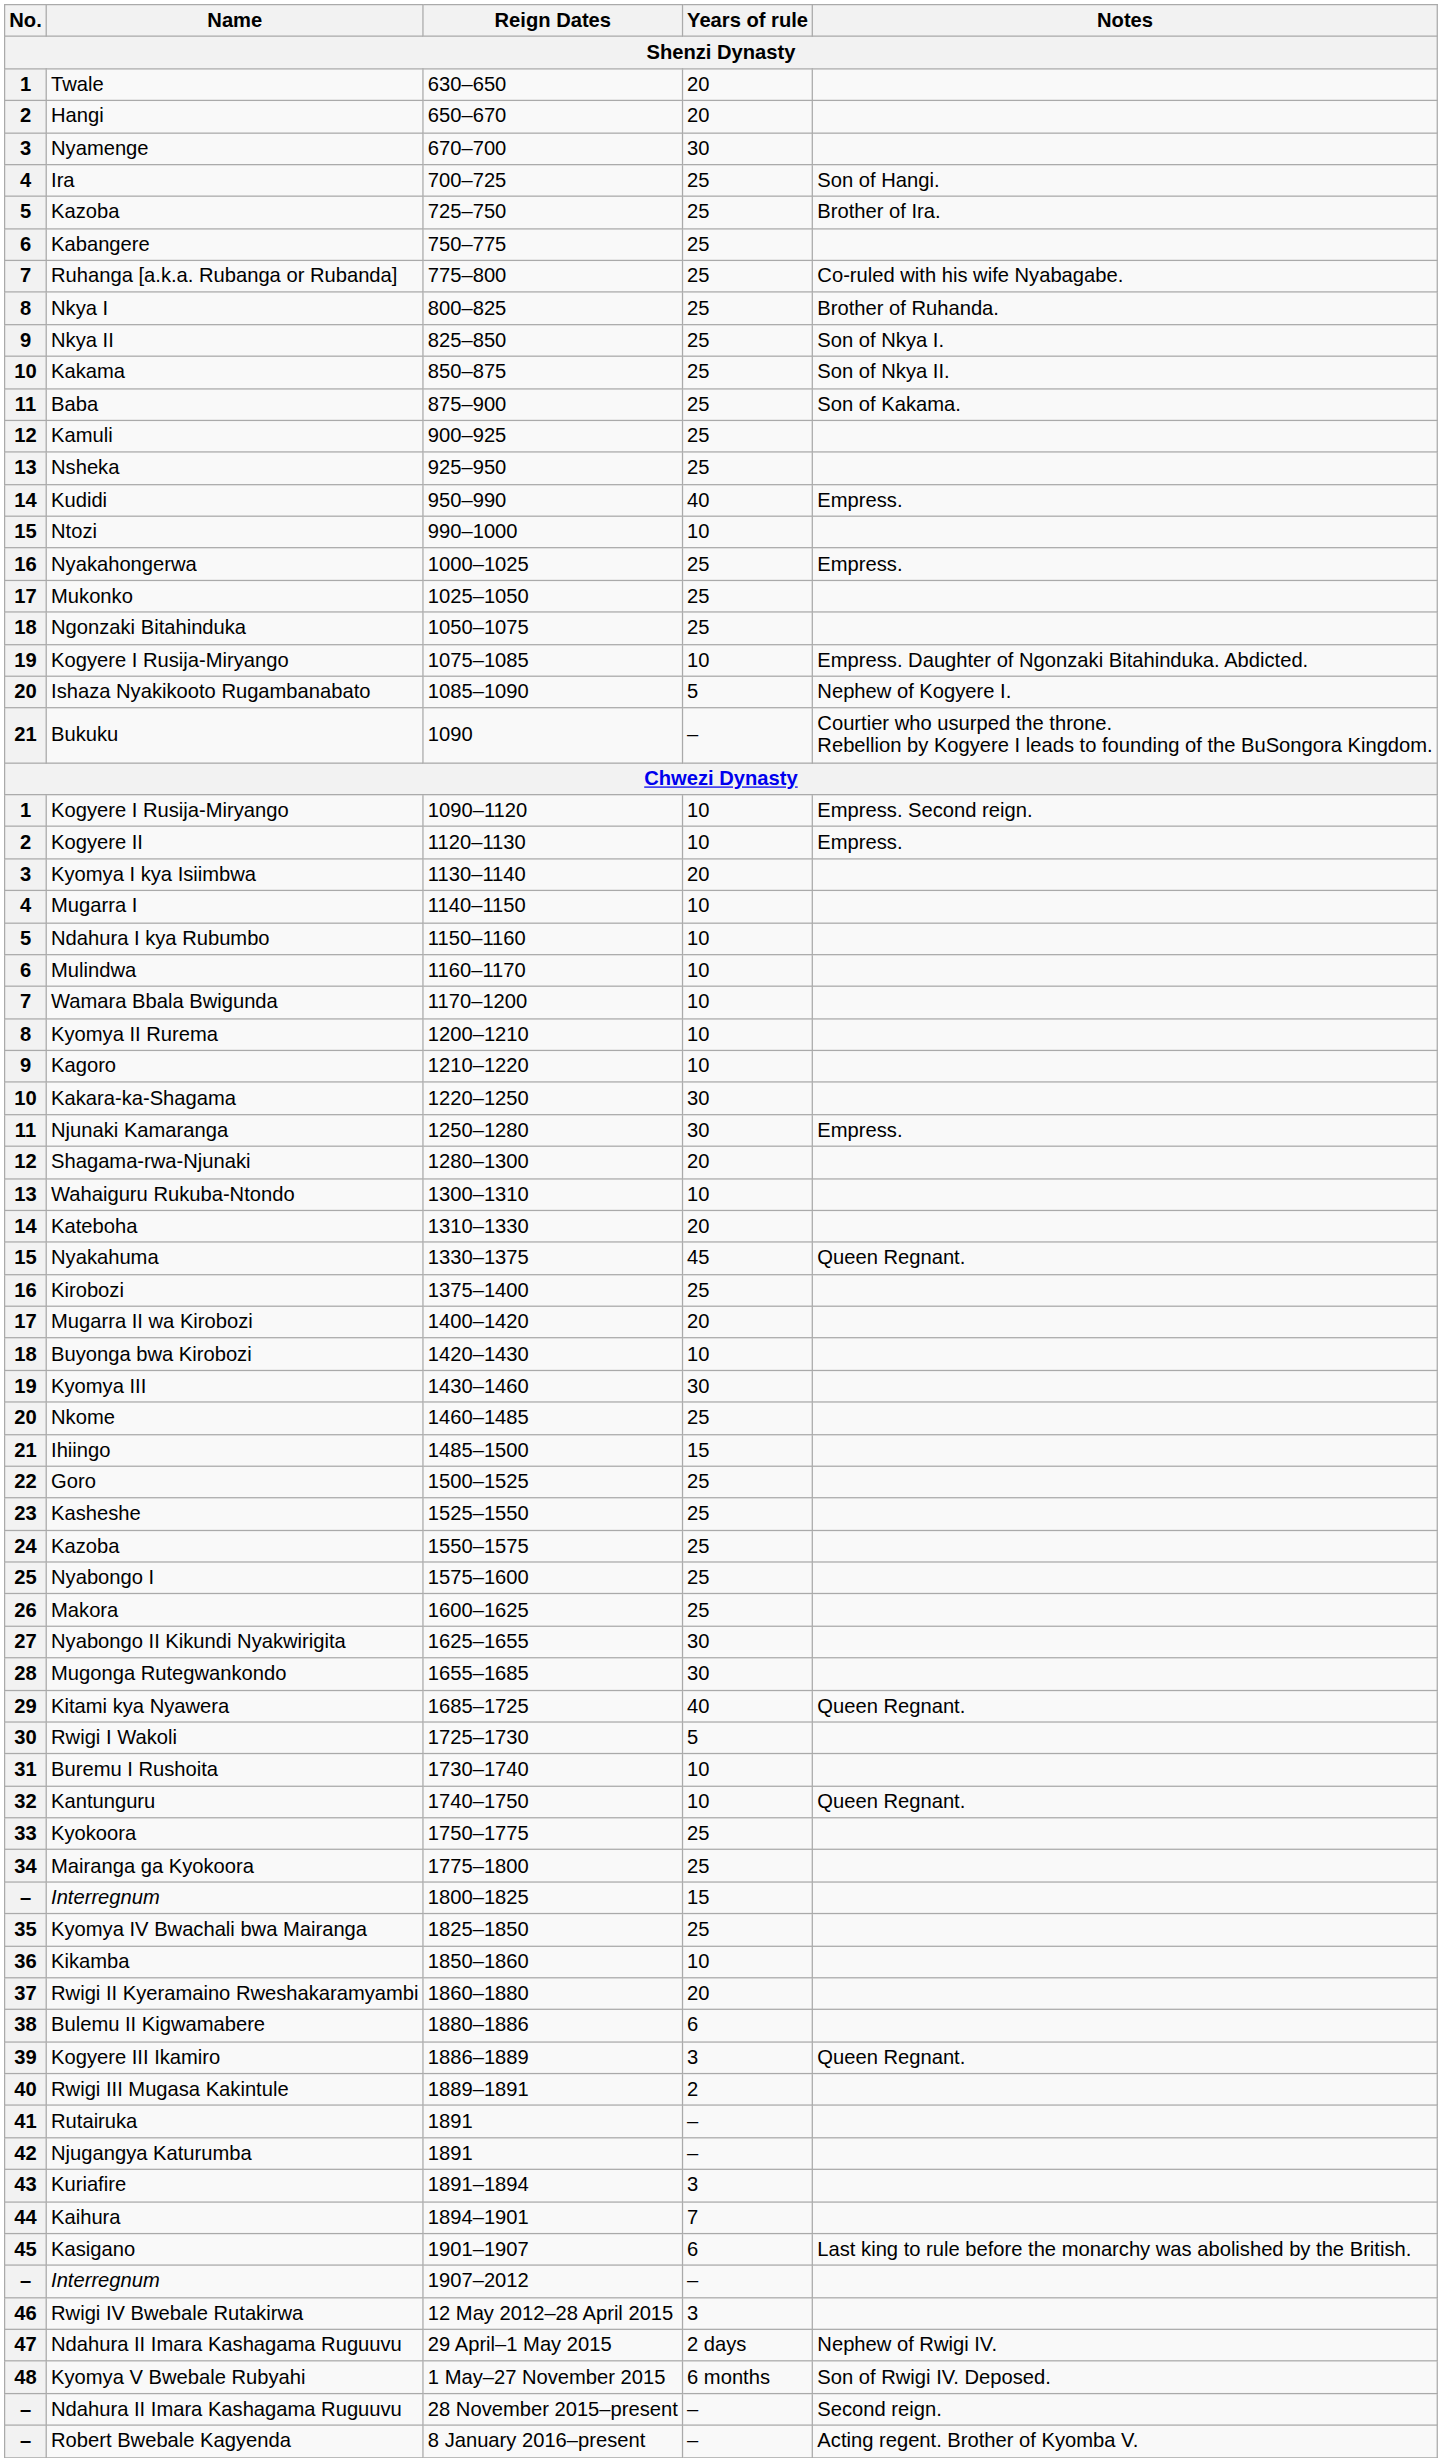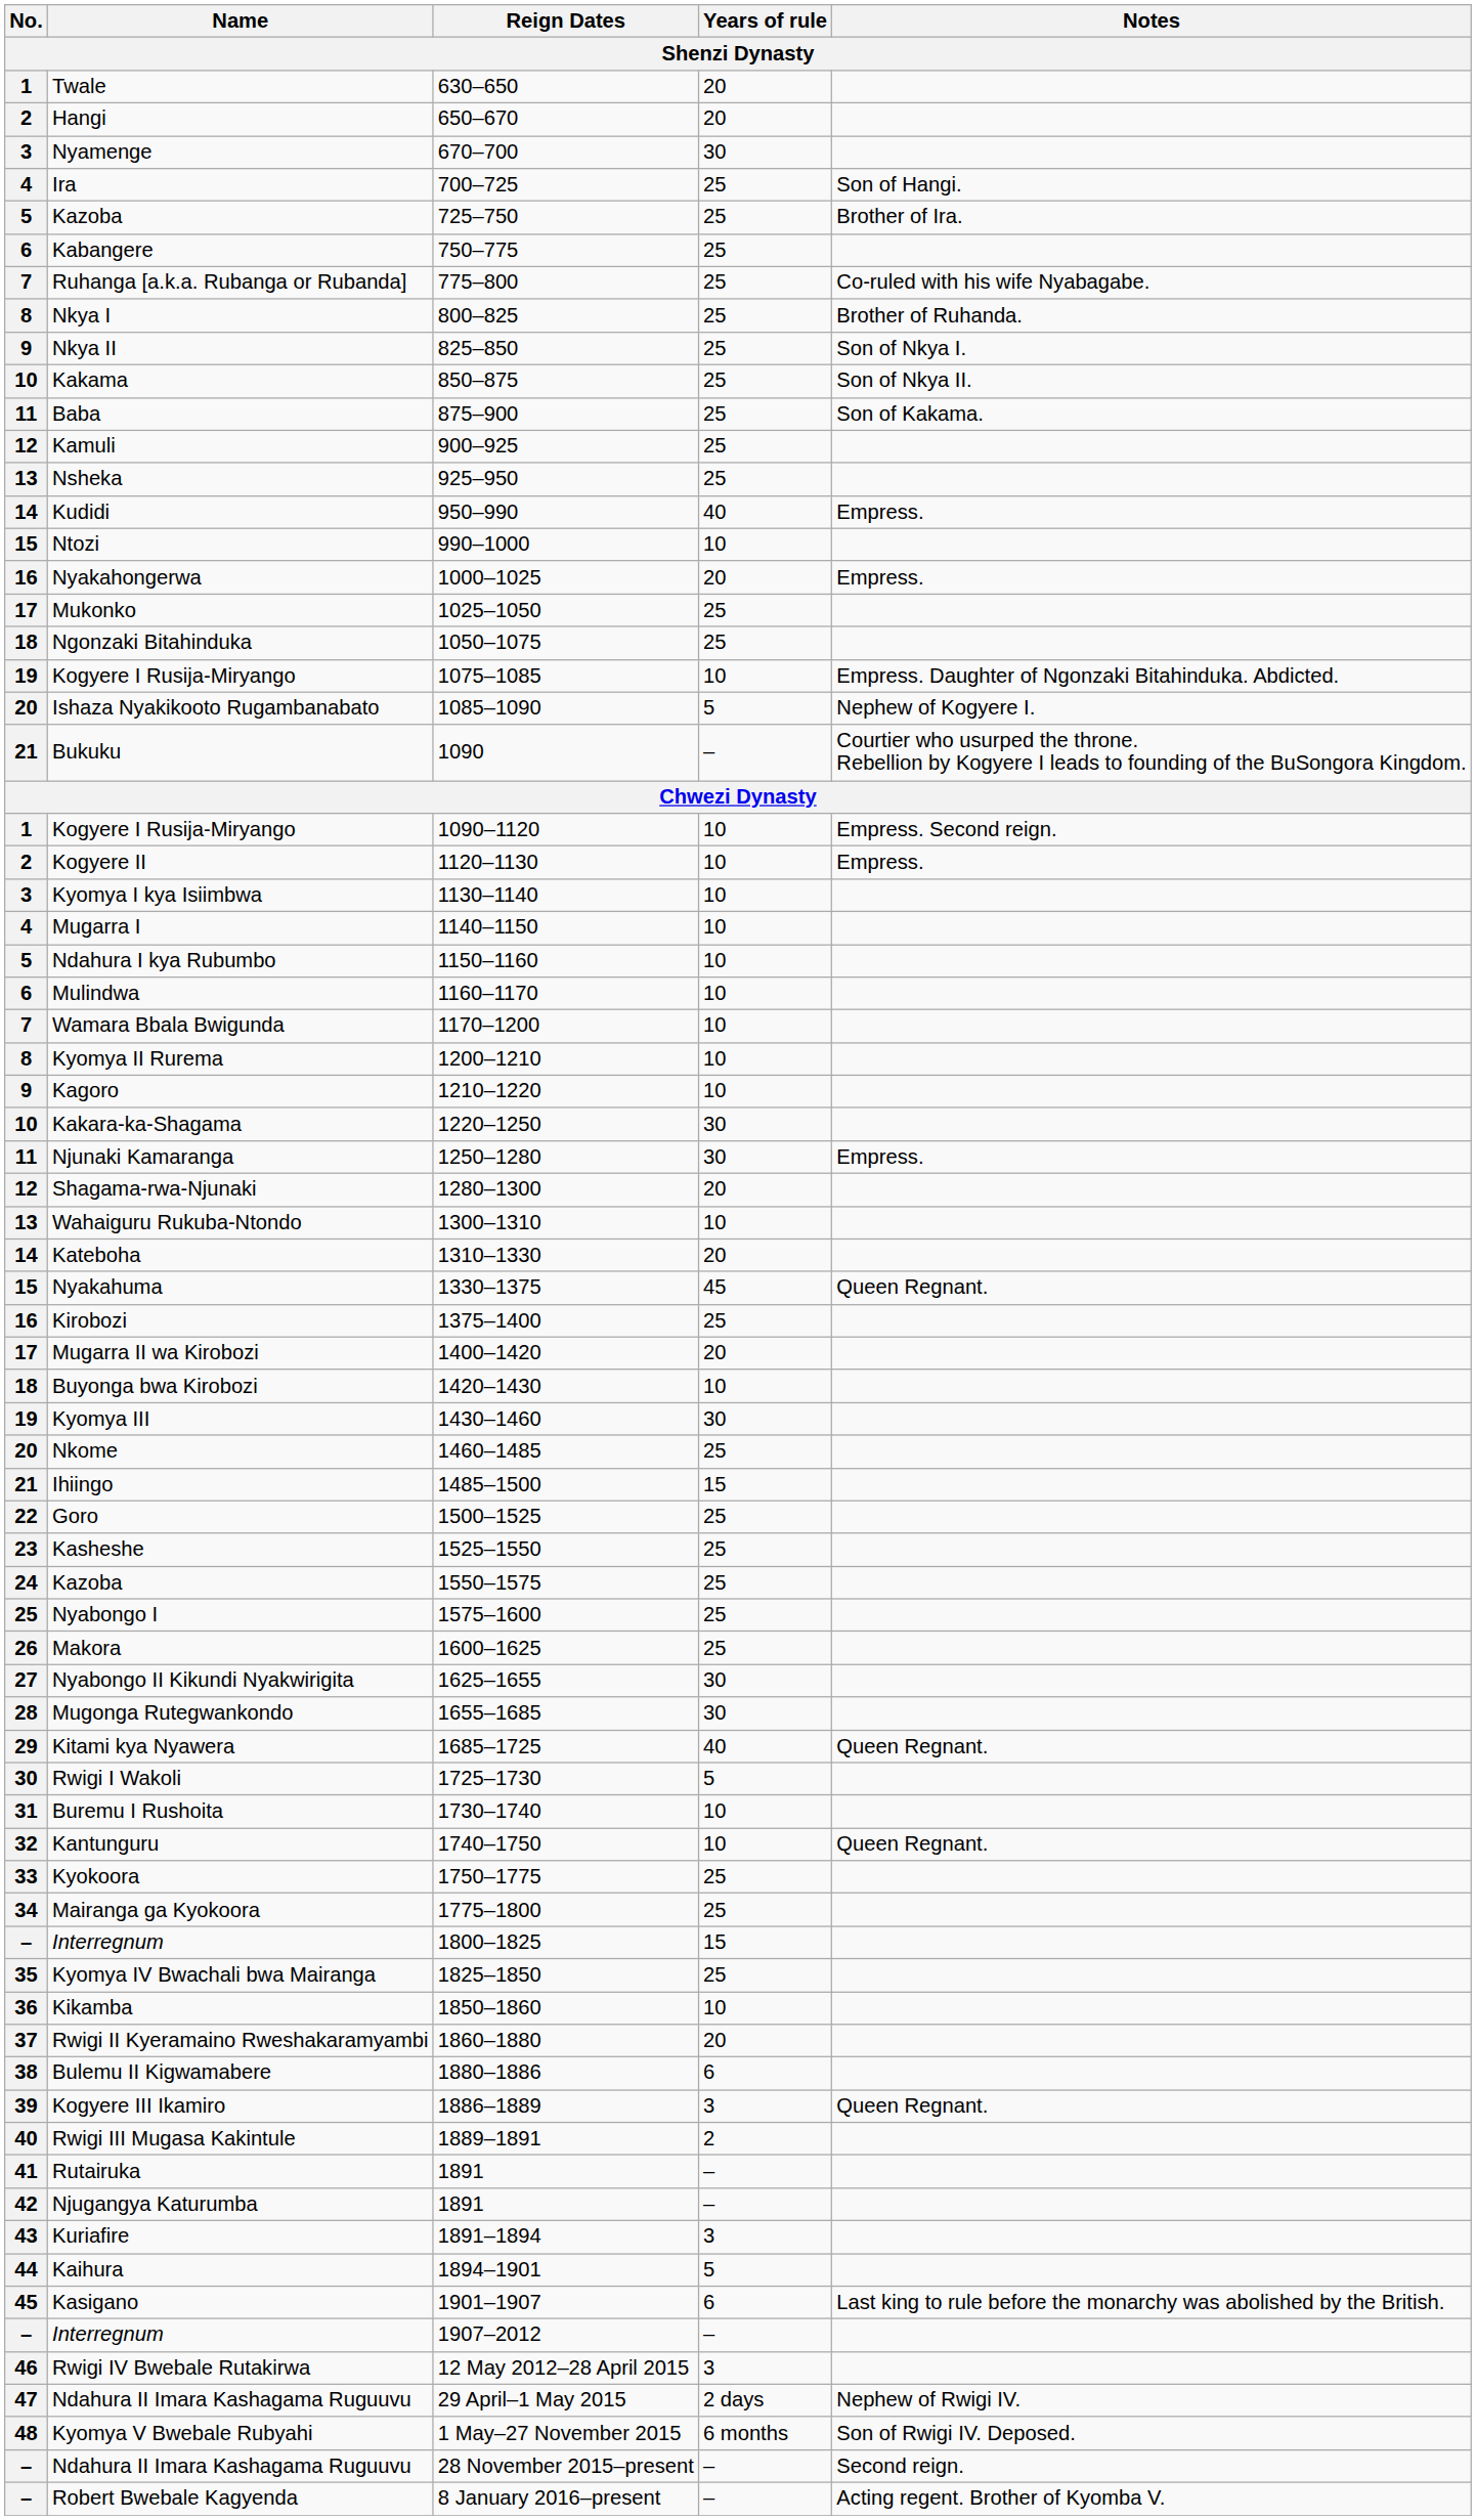 <table class="wikitable">
 <tr>
 <th>No.</th>
 <th>Name</th>
 <th>Reign Dates</th>
 <th>Years of rule</th>
 <th>Notes</th>
 </tr>
 <tr>
 <th colspan="5">Shenzi Dynasty</th>
 </tr>
 <tr>
 <th>1</th>
 <td>Twale</td>
 <td>630–650</td>
 <td>20</td>
 <td></td>
 </tr>
 <tr>
 <th>2</th>
 <td>Hangi</td>
 <td>650–670</td>
 <td>20</td>
 <td></td>
 </tr>
 <tr>
 <th>3</th>
 <td>Nyamenge</td>
 <td>670–700</td>
 <td>30</td>
 <td></td>
 </tr>
 <tr>
 <th>4</th>
 <td>Ira</td>
 <td>700–725</td>
 <td>25</td>
 <td>Son of Hangi.</td>
 </tr>
 <tr>
 <th>5</th>
 <td>Kazoba</td>
 <td>725–750</td>
 <td>25</td>
 <td>Brother of Ira.</td>
 </tr>
 <tr>
 <th>6</th>
 <td>Kabangere</td>
 <td>750–775</td>
 <td>25</td>
 <td></td>
 </tr>
 <tr>
 <th>7</th>
 <td>Ruhanga [a.k.a. Rubanga or Rubanda]</td>
 <td>775–800</td>
 <td>25</td>
 <td>Co-ruled with his wife Nyabagabe.</td>
 </tr>
 <tr>
 <th>8</th>
 <td>Nkya I</td>
 <td>800–825</td>
 <td>25</td>
 <td>Brother of Ruhanda.</td>
 </tr>
 <tr>
 <th>9</th>
 <td>Nkya II</td>
 <td>825–850</td>
 <td>25</td>
 <td>Son of Nkya I.</td>
 </tr>
 <tr>
 <th>10</th>
 <td>Kakama</td>
 <td>850–875</td>
 <td>25</td>
 <td>Son of Nkya II.</td>
 </tr>
 <tr>
 <th>11</th>
 <td>Baba</td>
 <td>875–900</td>
 <td>25</td>
 <td>Son of Kakama.</td>
 </tr>
 <tr>
 <th>12</th>
 <td>Kamuli</td>
 <td>900–925</td>
 <td>25</td>
 <td></td>
 </tr>
 <tr>
 <th>13</th>
 <td>Nsheka</td>
 <td>925–950</td>
 <td>25</td>
 <td></td>
 </tr>
 <tr>
 <th>14</th>
 <td>Kudidi</td>
 <td>950–990</td>
 <td>40</td>
 <td>Empress.</td>
 </tr>
 <tr>
 <th>15</th>
 <td>Ntozi</td>
 <td>990–1000</td>
 <td>10</td>
 <td></td>
 </tr>
 <tr>
 <th>16</th>
 <td>Nyakahongerwa</td>
 <td>1000–1025</td>
-<td>25</td>
+<td>20</td>
 <td>Empress.</td>
 </tr>
 <tr>
 <th>17</th>
 <td>Mukonko</td>
 <td>1025–1050</td>
 <td>25</td>
 <td></td>
 </tr>
 <tr>
 <th>18</th>
 <td>Ngonzaki Bitahinduka</td>
 <td>1050–1075</td>
 <td>25</td>
 <td></td>
 </tr>
 <tr>
 <th>19</th>
 <td>Kogyere I Rusija-Miryango</td>
 <td>1075–1085</td>
 <td>10</td>
 <td>Empress. Daughter of Ngonzaki Bitahinduka. Abdicted.</td>
 </tr>
 <tr>
 <th>20</th>
 <td>Ishaza Nyakikooto Rugambanabato</td>
 <td>1085–1090</td>
 <td>5</td>
 <td>Nephew of Kogyere I.</td>
 </tr>
 <tr>
 <th>21</th>
 <td>Bukuku</td>
 <td>1090</td>
 <td>–</td>
 <td>Courtier who usurped the throne.<br>Rebellion by Kogyere I leads to founding of the BuSongora Kingdom.</td>
 </tr>
 <tr>
 <th colspan="5"><a href='#'>Chwezi Dynasty</a></th>
 </tr>
 <tr>
 <th>1</th>
 <td>Kogyere I Rusija-Miryango</td>
 <td>1090–1120</td>
 <td>10</td>
 <td>Empress. Second reign.</td>
 </tr>
 <tr>
 <th>2</th>
 <td>Kogyere II</td>
 <td>1120–1130</td>
 <td>10</td>
 <td>Empress.</td>
 </tr>
 <tr>
 <th>3</th>
 <td>Kyomya I kya Isiimbwa</td>
 <td>1130–1140</td>
-<td>20</td>
+<td>10</td>
 <td></td>
 </tr>
 <tr>
 <th>4</th>
 <td>Mugarra I</td>
 <td>1140–1150</td>
 <td>10</td>
 <td></td>
 </tr>
 <tr>
 <th>5</th>
 <td>Ndahura I kya Rubumbo</td>
 <td>1150–1160</td>
 <td>10</td>
 <td></td>
 </tr>
 <tr>
 <th>6</th>
 <td>Mulindwa</td>
 <td>1160–1170</td>
 <td>10</td>
 <td></td>
 </tr>
 <tr>
 <th>7</th>
 <td>Wamara Bbala Bwigunda</td>
 <td>1170–1200</td>
 <td>10</td>
 <td></td>
 </tr>
 <tr>
 <th>8</th>
 <td>Kyomya II Rurema</td>
 <td>1200–1210</td>
 <td>10</td>
 <td></td>
 </tr>
 <tr>
 <th>9</th>
 <td>Kagoro</td>
 <td>1210–1220</td>
 <td>10</td>
 <td></td>
 </tr>
 <tr>
 <th>10</th>
 <td>Kakara-ka-Shagama</td>
 <td>1220–1250</td>
 <td>30</td>
 <td></td>
 </tr>
 <tr>
 <th>11</th>
 <td>Njunaki Kamaranga</td>
 <td>1250–1280</td>
 <td>30</td>
 <td>Empress.</td>
 </tr>
 <tr>
 <th>12</th>
 <td>Shagama-rwa-Njunaki</td>
 <td>1280–1300</td>
 <td>20</td>
 <td></td>
 </tr>
 <tr>
 <th>13</th>
 <td>Wahaiguru Rukuba-Ntondo</td>
 <td>1300–1310</td>
 <td>10</td>
 <td></td>
 </tr>
 <tr>
 <th>14</th>
 <td>Kateboha</td>
 <td>1310–1330</td>
 <td>20</td>
 <td></td>
 </tr>
 <tr>
 <th>15</th>
 <td>Nyakahuma</td>
 <td>1330–1375</td>
 <td>45</td>
 <td>Queen Regnant.</td>
 </tr>
 <tr>
 <th>16</th>
 <td>Kirobozi</td>
 <td>1375–1400</td>
 <td>25</td>
 <td></td>
 </tr>
 <tr>
 <th>17</th>
 <td>Mugarra II wa Kirobozi</td>
 <td>1400–1420</td>
 <td>20</td>
 <td></td>
 </tr>
 <tr>
 <th>18</th>
 <td>Buyonga bwa Kirobozi</td>
 <td>1420–1430</td>
 <td>10</td>
 <td></td>
 </tr>
 <tr>
 <th>19</th>
 <td>Kyomya III</td>
 <td>1430–1460</td>
 <td>30</td>
 <td></td>
 </tr>
 <tr>
 <th>20</th>
 <td>Nkome</td>
 <td>1460–1485</td>
 <td>25</td>
 <td></td>
 </tr>
 <tr>
 <th>21</th>
 <td>Ihiingo</td>
 <td>1485–1500</td>
 <td>15</td>
 <td></td>
 </tr>
 <tr>
 <th>22</th>
 <td>Goro</td>
 <td>1500–1525</td>
 <td>25</td>
 <td></td>
 </tr>
 <tr>
 <th>23</th>
 <td>Kasheshe</td>
 <td>1525–1550</td>
 <td>25</td>
 <td></td>
 </tr>
 <tr>
 <th>24</th>
 <td>Kazoba</td>
 <td>1550–1575</td>
 <td>25</td>
 <td></td>
 </tr>
 <tr>
 <th>25</th>
 <td>Nyabongo I</td>
 <td>1575–1600</td>
 <td>25</td>
 <td></td>
 </tr>
 <tr>
 <th>26</th>
 <td>Makora</td>
 <td>1600–1625</td>
 <td>25</td>
 <td></td>
 </tr>
 <tr>
 <th>27</th>
 <td>Nyabongo II Kikundi Nyakwirigita</td>
 <td>1625–1655</td>
 <td>30</td>
 <td></td>
 </tr>
 <tr>
 <th>28</th>
 <td>Mugonga Rutegwankondo</td>
 <td>1655–1685</td>
 <td>30</td>
 <td></td>
 </tr>
 <tr>
 <th>29</th>
 <td>Kitami kya Nyawera</td>
 <td>1685–1725</td>
 <td>40</td>
 <td>Queen Regnant.</td>
 </tr>
 <tr>
 <th>30</th>
 <td>Rwigi I Wakoli</td>
 <td>1725–1730</td>
 <td>5</td>
 <td></td>
 </tr>
 <tr>
 <th>31</th>
 <td>Buremu I Rushoita</td>
 <td>1730–1740</td>
 <td>10</td>
 <td></td>
 </tr>
 <tr>
 <th>32</th>
 <td>Kantunguru</td>
 <td>1740–1750</td>
 <td>10</td>
 <td>Queen Regnant.</td>
 </tr>
 <tr>
 <th>33</th>
 <td>Kyokoora</td>
 <td>1750–1775</td>
 <td>25</td>
 <td></td>
 </tr>
 <tr>
 <th>34</th>
 <td>Mairanga ga Kyokoora</td>
 <td>1775–1800</td>
 <td>25</td>
 <td></td>
 </tr>
 <tr>
 <th>–</th>
 <td><em>Interregnum</em></td>
 <td>1800–1825</td>
 <td>15</td>
 <td></td>
 </tr>
 <tr>
 <th>35</th>
 <td>Kyomya IV Bwachali bwa Mairanga</td>
 <td>1825–1850</td>
 <td>25</td>
 <td></td>
 </tr>
 <tr>
 <th>36</th>
 <td>Kikamba</td>
 <td>1850–1860</td>
 <td>10</td>
 <td></td>
 </tr>
 <tr>
 <th>37</th>
 <td>Rwigi II Kyeramaino Rweshakaramyambi</td>
 <td>1860–1880</td>
 <td>20</td>
 <td></td>
 </tr>
 <tr>
 <th>38</th>
 <td>Bulemu II Kigwamabere</td>
 <td>1880–1886</td>
 <td>6</td>
 <td></td>
 </tr>
 <tr>
 <th>39</th>
 <td>Kogyere III Ikamiro</td>
 <td>1886–1889</td>
 <td>3</td>
 <td>Queen Regnant.</td>
 </tr>
 <tr>
 <th>40</th>
 <td>Rwigi III Mugasa Kakintule</td>
 <td>1889–1891</td>
 <td>2</td>
 <td></td>
 </tr>
 <tr>
 <th>41</th>
 <td>Rutairuka</td>
 <td>1891</td>
 <td>–</td>
 <td></td>
 </tr>
 <tr>
 <th>42</th>
 <td>Njugangya Katurumba</td>
 <td>1891</td>
 <td>–</td>
 <td></td>
 </tr>
 <tr>
 <th>43</th>
 <td>Kuriafire</td>
 <td>1891–1894</td>
 <td>3</td>
 <td></td>
 </tr>
 <tr>
 <th>44</th>
 <td>Kaihura</td>
 <td>1894–1901</td>
-<td>7</td>
+<td>5</td>
 <td></td>
 </tr>
 <tr>
 <th>45</th>
 <td>Kasigano</td>
 <td>1901–1907</td>
 <td>6</td>
 <td>Last king to rule before the monarchy was abolished by the British.</td>
 </tr>
 <tr>
 <th>–</th>
 <td><em>Interregnum</em></td>
 <td>1907–2012</td>
 <td>–</td>
 <td></td>
 </tr>
 <tr>
 <th>46</th>
 <td>Rwigi IV Bwebale Rutakirwa</td>
 <td>12 May 2012–28 April 2015</td>
 <td>3</td>
 <td></td>
 </tr>
 <tr>
 <th>47</th>
 <td>Ndahura II Imara Kashagama Ruguuvu</td>
 <td>29 April–1 May 2015</td>
 <td>2 days</td>
 <td>Nephew of Rwigi IV.</td>
 </tr>
 <tr>
 <th>48</th>
 <td>Kyomya V Bwebale Rubyahi  </td>
 <td>1 May–27 November 2015</td>
 <td>6 months</td>
 <td>Son of Rwigi IV. Deposed.</td>
 </tr>
 <tr>
 <th>–</th>
 <td>Ndahura II Imara Kashagama Ruguuvu</td>
 <td>28 November 2015–present</td>
 <td>–</td>
 <td>Second reign.</td>
 </tr>
 <tr>
 <th>–</th>
 <td>Robert Bwebale Kagyenda</td>
 <td>8 January 2016–present</td>
 <td>–</td>
 <td>Acting regent. Brother of Kyomba V.</td>
 </tr>
 </table>
